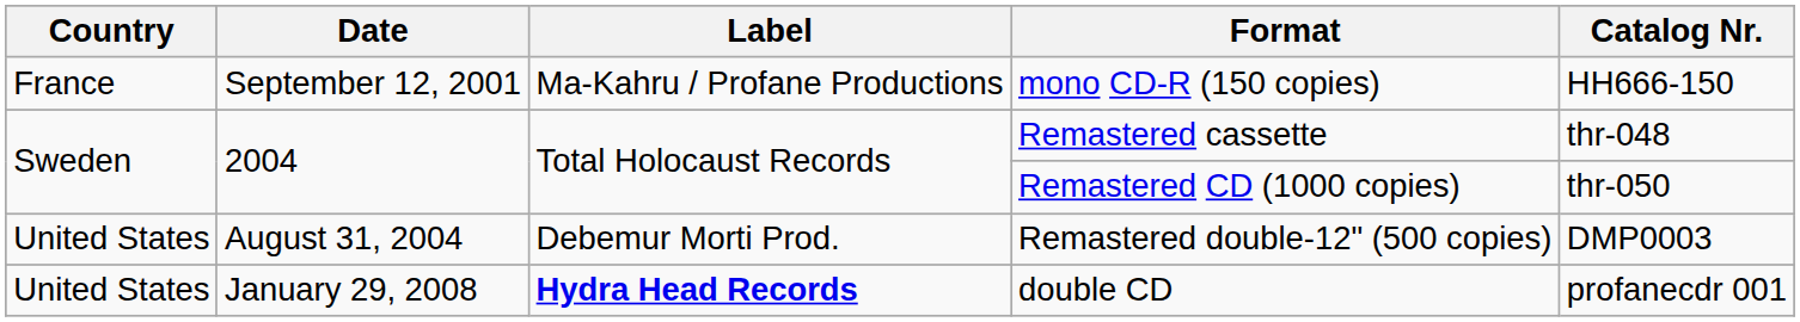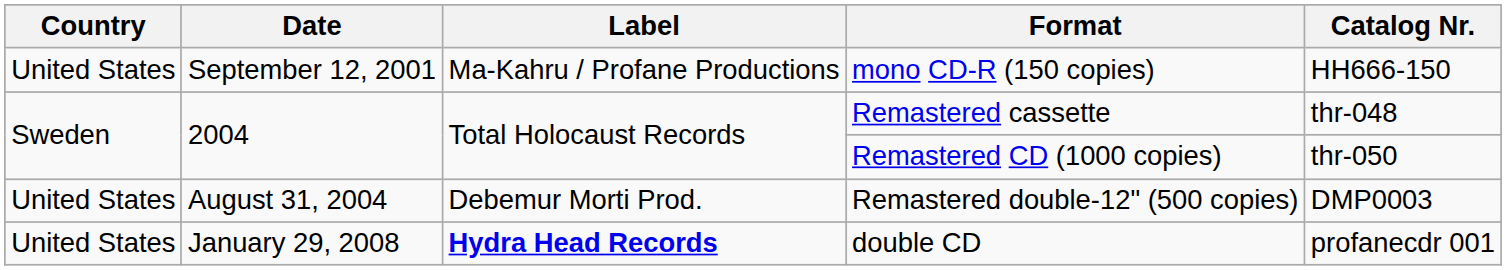 <table class="wikitable">
 <tr>
 <th>Country</th>
 <th>Date</th>
 <th>Label</th>
 <th>Format</th>
 <th>Catalog Nr.</th>
 </tr>
 <tr>
-<td>France</td>
+<td>United States</td>
 <td>September 12, 2001</td>
 <td>Ma-Kahru / Profane Productions</td>
 <td><a href='#'>mono</a> <a href='#'>CD-R</a> (150 copies)</td>
 <td>HH666-150</td>
 </tr>
 <tr>
 <td rowspan=2>Sweden</td>
 <td rowspan=2>2004</td>
 <td rowspan=2>Total Holocaust Records</td>
 <td><a href='#'>Remastered</a> cassette</td>
 <td>thr-048</td>
 </tr>
 <tr>
 <td><a href='#'>Remastered</a> <a href='#'>CD</a> (1000 copies)</td>
 <td>thr-050</td>
 </tr>
 <tr>
 <td>United States</td>
 <td>August 31, 2004</td>
 <td>Debemur Morti Prod.</td>
 <td>Remastered double-12" (500 copies)</td>
 <td>DMP0003</td>
 </tr>
 <tr>
 <td>United States</td>
 <td>January 29, 2008</td>
 <td><strong><a href='#'>Hydra Head Records</a></strong></td>
 <td>double CD</td>
 <td>profanecdr 001</td>
 </tr>
 </table>
